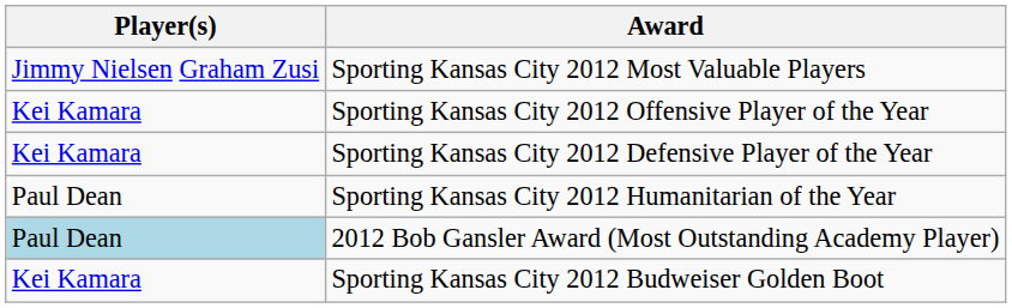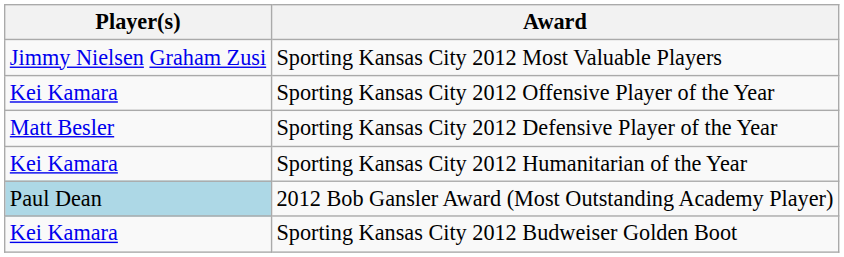 <table class=wikitable>
 <tr>
 <th>Player(s)</th>
 <th>Award </th>
 </tr>
 <tr>
 <td> <a href='#'>Jimmy Nielsen</a>  <a href='#'>Graham Zusi</a></td>
 <td>Sporting Kansas City 2012 Most Valuable Players</td>
 </tr>
 <tr>
 <td> <a href='#'>Kei Kamara</a></td>
 <td>Sporting Kansas City 2012 Offensive Player of the Year</td>
 </tr>
 <tr>
-<td> <a href='#'>Kei Kamara</a></td>
+<td> <a href='#'>Matt Besler</a></td>
 <td>Sporting Kansas City 2012 Defensive Player of the Year</td>
 </tr>
 <tr>
-<td> Paul Dean</td>
+<td> <a href='#'>Kei Kamara</a></td>
 <td>Sporting Kansas City 2012 Humanitarian of the Year</td>
 </tr>
 <tr>
 <td style="background: lightblue;"> Paul Dean</td>
 <td>2012 Bob Gansler Award (Most Outstanding Academy Player)</td>
 </tr>
 <tr>
 <td> <a href='#'>Kei Kamara</a></td>
 <td>Sporting Kansas City 2012 Budweiser Golden Boot</td>
 </tr>
 </table>
